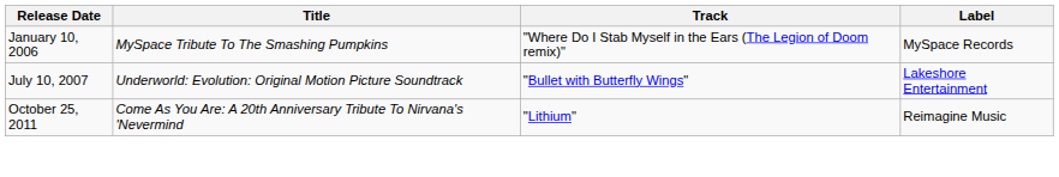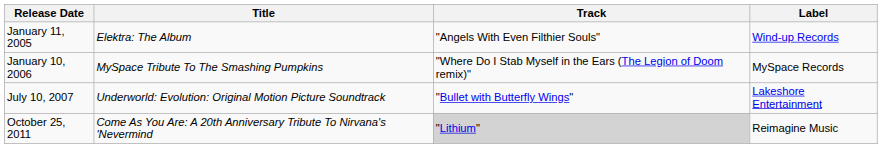 <table class="wikitable">
 <tr>
 <th>Release Date</th>
 <th>Title</th>
 <th>Track</th>
 <th>Label</th>
+</tr>
+<tr>
+<td>January 11, 2005</td>
+<td><em>Elektra: The Album</em></td>
+<td>"Angels With Even Filthier Souls"</td>
+<td><a href='#'>Wind-up Records</a></td>
 </tr>
 <tr>
 <td>January 10, 2006</td>
 <td><em>MySpace Tribute To The Smashing Pumpkins</em></td>
 <td>"Where Do I Stab Myself in the Ears (<a href='#'>The Legion of Doom</a> remix)"</td>
 <td>MySpace Records</td>
 </tr>
 <tr>
 <td>July 10, 2007</td>
 <td><em>Underworld: Evolution: Original Motion Picture Soundtrack</em></td>
 <td>"<a href='#'>Bullet with Butterfly Wings</a>"</td>
 <td><a href='#'>Lakeshore Entertainment</a></td>
 </tr>
 <tr>
 <td>October 25, 2011</td>
 <td><em>Come As You Are: A 20th Anniversary Tribute To Nirvana's 'Nevermind<strong></td>
-<td>"<a href='#'>Lithium</a>"</td>
+<td style="background: lightgrey;">"<a href='#'>Lithium</a>"</td>
 <td>Reimagine Music</td>
 </tr>
 </table>
